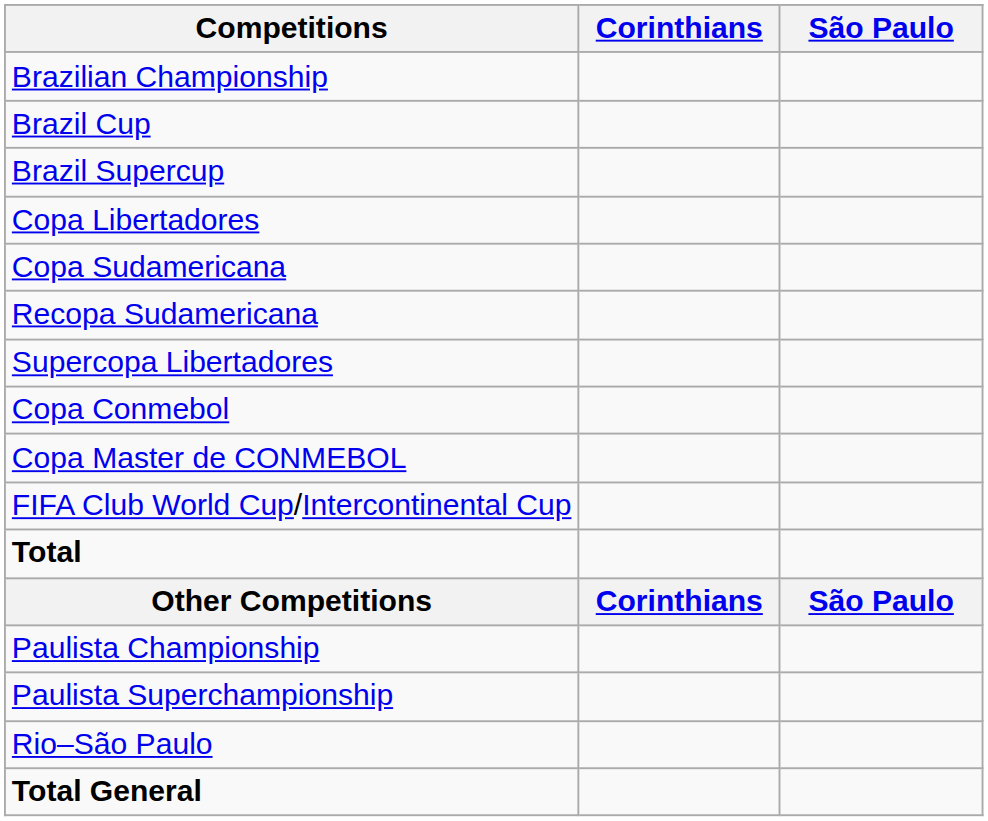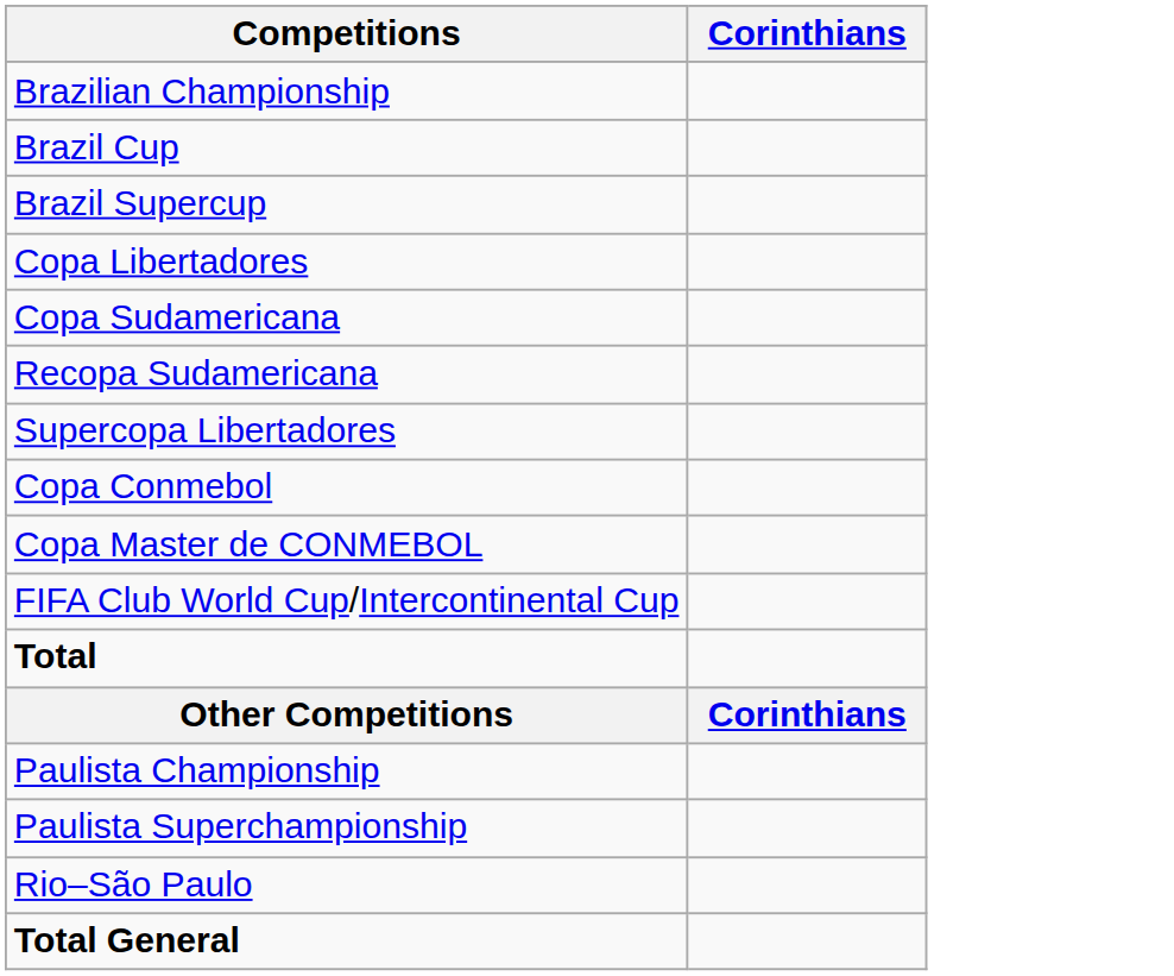 <table class="wikitable">
 <tr>
 <th>Competitions</th>
 <th width=100><a href='#'>Corinthians</a></th>
-<th width=100><a href='#'>São Paulo</a></th>
 </tr>
 <tr>
 <td><a href='#'>Brazilian Championship</a></td>
-<td></td>
 <td></td>
 </tr>
 <tr>
 <td><a href='#'>Brazil Cup</a></td>
 <td></td>
-<td></td>
 </tr>
 <tr>
 <td><a href='#'>Brazil Supercup</a></td>
-<td></td>
 <td></td>
 </tr>
 <tr>
 <td><a href='#'>Copa Libertadores</a></td>
 <td></td>
-<td></td>
 </tr>
 <tr>
 <td><a href='#'>Copa Sudamericana</a></td>
-<td></td>
 <td></td>
 </tr>
 <tr>
 <td><a href='#'>Recopa Sudamericana</a></td>
 <td></td>
-<td></td>
 </tr>
 <tr>
 <td><a href='#'>Supercopa Libertadores</a></td>
-<td></td>
 <td></td>
 </tr>
 <tr>
 <td><a href='#'>Copa Conmebol</a></td>
 <td></td>
-<td></td>
 </tr>
 <tr>
 <td><a href='#'>Copa Master de CONMEBOL</a></td>
-<td></td>
 <td></td>
 </tr>
 <tr>
 <td><a href='#'>FIFA Club World Cup</a>/<a href='#'>Intercontinental Cup</a></td>
 <td></td>
-<td></td>
 </tr>
 <tr>
 <td><strong>Total</strong></td>
-<td></td>
 <td></td>
 </tr>
 <tr>
 <th>Other Competitions</th>
 <th><a href='#'>Corinthians</a></th>
-<th><a href='#'>São Paulo</a></th>
 </tr>
 <tr>
 <td><a href='#'>Paulista Championship</a></td>
-<td></td>
 <td></td>
 </tr>
 <tr>
 <td><a href='#'>Paulista Superchampionship</a></td>
 <td></td>
-<td></td>
 </tr>
 <tr>
 <td><a href='#'>Rio–São Paulo</a></td>
-<td></td>
 <td></td>
 </tr>
 <tr>
 <td><strong>Total General</strong></td>
 <td></td>
-<td></td>
 </tr>
 </table>
